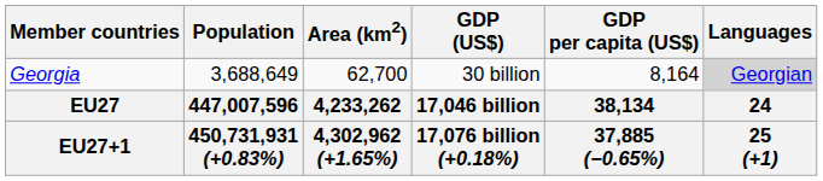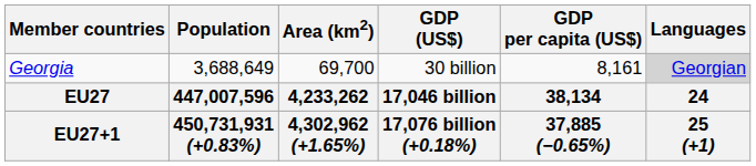 <table class="wikitable" style="text-align:right;">
 <tr>
 <th>Member countries</th>
 <th>Population</th>
 <th>Area (km<sup>2</sup>)</th>
 <th>GDP <br>(US$)</th>
 <th>GDP <br>per capita (US$)</th>
 <th>Languages</th>
 </tr>
 <tr>
 <td style="text-align:left;"> <em><a href='#'>Georgia</a></em></td>
 <td>3,688,649</td>
-<td>62,700</td>
+<td>69,700</td>
 <td>30 billion</td>
-<td>8,164</td>
+<td>8,161</td>
 <td style="background: lightgrey;"><a href='#'>Georgian</a></td>
 </tr>
 <tr>
 <th>EU27</th>
 <th>447,007,596</th>
 <th>4,233,262</th>
 <th>17,046 billion</th>
 <th>38,134</th>
 <th>24</th>
 </tr>
 <tr>
 <th>EU27+1</th>
 <th>450,731,931 <br> <em>(+0.83%)</em></th>
 <th>4,302,962 <br> <em>(+1.65%)</em></th>
 <th>17,076 billion <br> <em>(+0.18%)</em></th>
 <th>37,885 <br> <em>(−0.65%)</em></th>
 <th>25<br><em>(+1)</em></th>
 </tr>
 </table>
